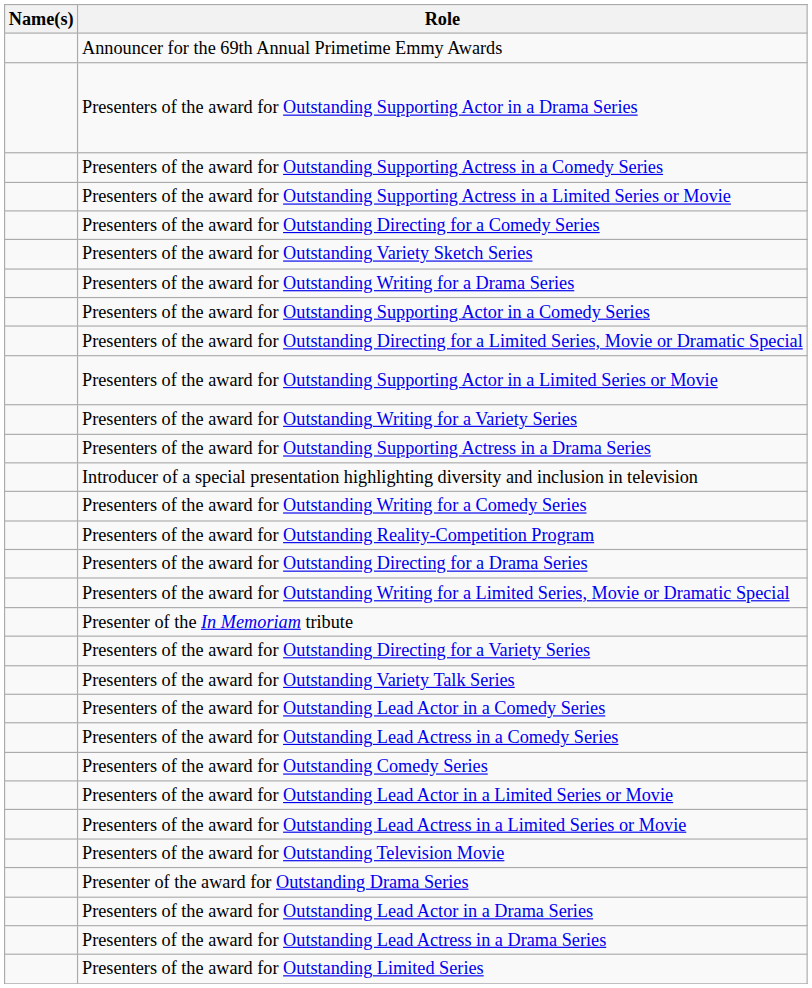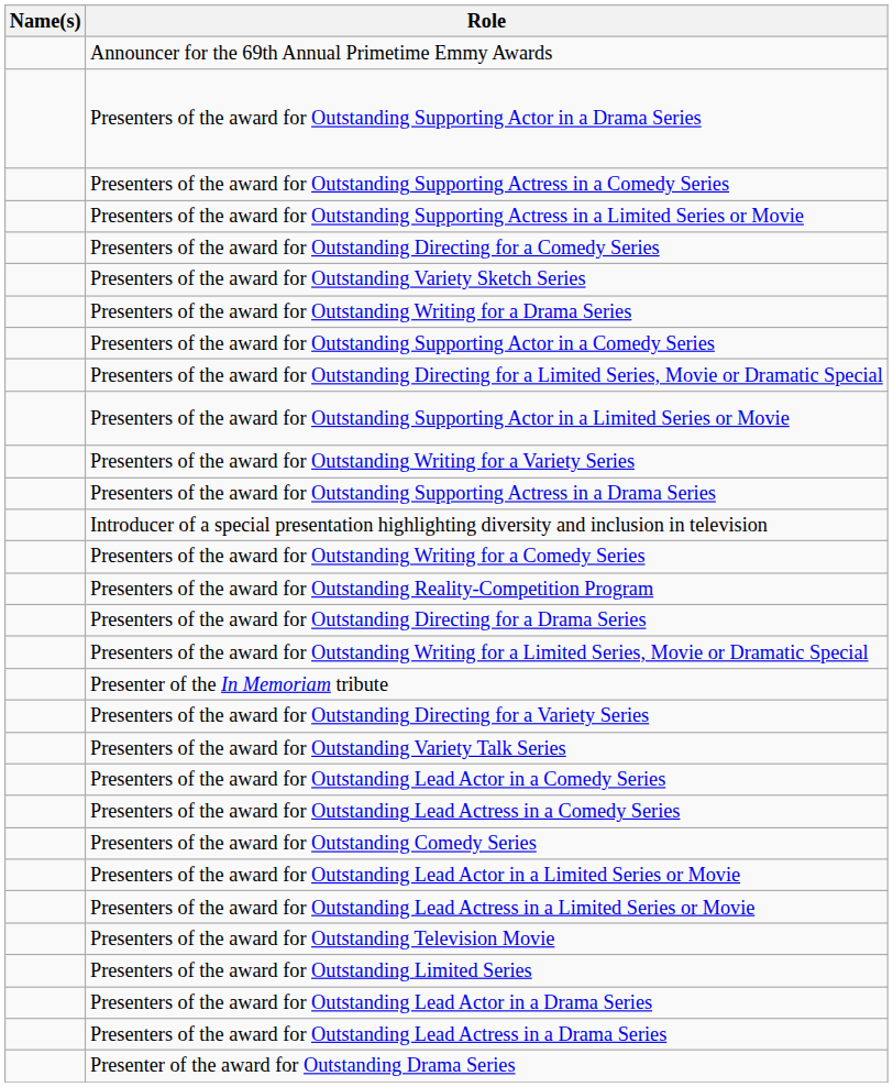 <table class="wikitable sortable">
 <tr>
 <th>Name(s)</th>
 <th>Role</th>
 </tr>
 <tr>
 <td></td>
 <td>Announcer for the 69th Annual Primetime Emmy Awards</td>
 </tr>
 <tr>
 <td><br><br><br><br></td>
 <td>Presenters of the award for <a href='#'>Outstanding Supporting Actor in a Drama Series</a></td>
 </tr>
 <tr>
 <td><br></td>
 <td>Presenters of the award for <a href='#'>Outstanding Supporting Actress in a Comedy Series</a></td>
 </tr>
 <tr>
 <td><br></td>
 <td>Presenters of the award for <a href='#'>Outstanding Supporting Actress in a Limited Series or Movie</a></td>
 </tr>
 <tr>
 <td><br></td>
 <td>Presenters of the award for <a href='#'>Outstanding Directing for a Comedy Series</a></td>
 </tr>
 <tr>
 <td><br></td>
 <td>Presenters of the award for <a href='#'>Outstanding Variety Sketch Series</a></td>
 </tr>
 <tr>
 <td><br></td>
 <td>Presenters of the award for <a href='#'>Outstanding Writing for a Drama Series</a></td>
 </tr>
 <tr>
 <td><br></td>
 <td>Presenters of the award for <a href='#'>Outstanding Supporting Actor in a Comedy Series</a></td>
 </tr>
 <tr>
 <td><br></td>
 <td>Presenters of the award for <a href='#'>Outstanding Directing for a Limited Series, Movie or Dramatic Special</a></td>
 </tr>
 <tr>
 <td><br><br></td>
 <td>Presenters of the award for <a href='#'>Outstanding Supporting Actor in a Limited Series or Movie</a></td>
 </tr>
 <tr>
 <td><br></td>
 <td>Presenters of the award for <a href='#'>Outstanding Writing for a Variety Series</a></td>
 </tr>
 <tr>
 <td><br></td>
 <td>Presenters of the award for <a href='#'>Outstanding Supporting Actress in a Drama Series</a></td>
 </tr>
 <tr>
 <td></td>
 <td>Introducer of a special presentation highlighting diversity and inclusion in television</td>
 </tr>
 <tr>
 <td><br></td>
 <td>Presenters of the award for <a href='#'>Outstanding Writing for a Comedy Series</a></td>
 </tr>
 <tr>
 <td><br></td>
 <td>Presenters of the award for <a href='#'>Outstanding Reality-Competition Program</a></td>
 </tr>
 <tr>
 <td><br></td>
 <td>Presenters of the award for <a href='#'>Outstanding Directing for a Drama Series</a></td>
 </tr>
 <tr>
 <td><br></td>
 <td>Presenters of the award for <a href='#'>Outstanding Writing for a Limited Series, Movie or Dramatic Special</a></td>
 </tr>
 <tr>
 <td></td>
 <td>Presenter of the <em><a href='#'>In Memoriam</a></em> tribute</td>
 </tr>
 <tr>
 <td><br></td>
 <td>Presenters of the award for <a href='#'>Outstanding Directing for a Variety Series</a></td>
 </tr>
 <tr>
 <td><br></td>
 <td>Presenters of the award for <a href='#'>Outstanding Variety Talk Series</a></td>
 </tr>
 <tr>
 <td><br></td>
 <td>Presenters of the award for <a href='#'>Outstanding Lead Actor in a Comedy Series</a></td>
 </tr>
 <tr>
 <td><br></td>
 <td>Presenters of the award for <a href='#'>Outstanding Lead Actress in a Comedy Series</a></td>
 </tr>
 <tr>
 <td><br></td>
 <td>Presenters of the award for <a href='#'>Outstanding Comedy Series</a></td>
 </tr>
 <tr>
 <td><br></td>
 <td>Presenters of the award for <a href='#'>Outstanding Lead Actor in a Limited Series or Movie</a></td>
 </tr>
 <tr>
 <td><br></td>
 <td>Presenters of the award for <a href='#'>Outstanding Lead Actress in a Limited Series or Movie</a></td>
 </tr>
 <tr>
 <td><br></td>
 <td>Presenters of the award for <a href='#'>Outstanding Television Movie</a></td>
 </tr>
 <tr>
-<td></td>
-<td>Presenter of the award for <a href='#'>Outstanding Drama Series</a></td>
+<td><br></td>
+<td>Presenters of the award for <a href='#'>Outstanding Limited Series</a></td>
 </tr>
 <tr>
 <td><br></td>
 <td>Presenters of the award for <a href='#'>Outstanding Lead Actor in a Drama Series</a></td>
 </tr>
 <tr>
 <td><br></td>
 <td>Presenters of the award for <a href='#'>Outstanding Lead Actress in a Drama Series</a></td>
 </tr>
 <tr>
-<td><br></td>
-<td>Presenters of the award for <a href='#'>Outstanding Limited Series</a></td>
+<td></td>
+<td>Presenter of the award for <a href='#'>Outstanding Drama Series</a></td>
 </tr>
 </table>
